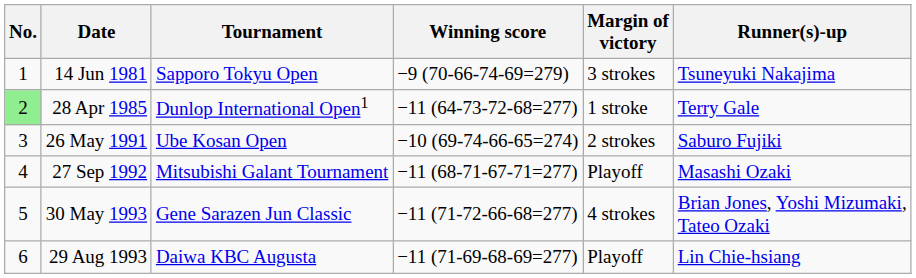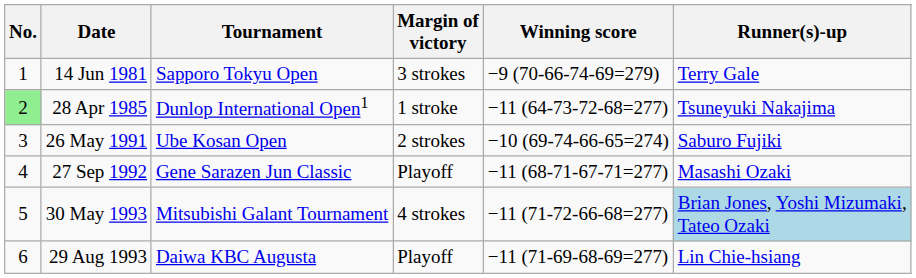 <table class="wikitable" style="font-size:95%;">
 <tr>
 <th>No.</th>
 <th>Date</th>
 <th>Tournament</th>
+<th>Margin of<br>victory</th>
 <th>Winning score</th>
-<th>Margin of<br>victory</th>
 <th>Runner(s)-up</th>
 </tr>
 <tr>
 <td align=center>1</td>
 <td align=right>14 Jun <a href='#'>1981</a></td>
 <td><a href='#'>Sapporo Tokyu Open</a></td>
+<td>3 strokes</td>
 <td>−9 (70-66-74-69=279)</td>
-<td>3 strokes</td>
-<td> <a href='#'>Tsuneyuki Nakajima</a></td>
+<td> <a href='#'>Terry Gale</a></td>
 </tr>
 <tr>
 <td align=center style="background: lightgreen;">2</td>
 <td align=right>28 Apr <a href='#'>1985</a></td>
 <td><a href='#'>Dunlop International Open</a><sup>1</sup></td>
+<td>1 stroke</td>
 <td>−11 (64-73-72-68=277)</td>
-<td>1 stroke</td>
-<td> <a href='#'>Terry Gale</a></td>
+<td> <a href='#'>Tsuneyuki Nakajima</a></td>
 </tr>
 <tr>
 <td align=center>3</td>
 <td align=right>26 May <a href='#'>1991</a></td>
 <td><a href='#'>Ube Kosan Open</a></td>
+<td>2 strokes</td>
 <td>−10 (69-74-66-65=274)</td>
-<td>2 strokes</td>
 <td> <a href='#'>Saburo Fujiki</a></td>
 </tr>
 <tr>
 <td align=center>4</td>
 <td align=right>27 Sep <a href='#'>1992</a></td>
-<td><a href='#'>Mitsubishi Galant Tournament</a></td>
+<td><a href='#'>Gene Sarazen Jun Classic</a></td>
+<td>Playoff</td>
 <td>−11 (68-71-67-71=277)</td>
-<td>Playoff</td>
 <td> <a href='#'>Masashi Ozaki</a></td>
 </tr>
 <tr>
 <td align=center>5</td>
 <td align=right>30 May <a href='#'>1993</a></td>
-<td><a href='#'>Gene Sarazen Jun Classic</a></td>
+<td><a href='#'>Mitsubishi Galant Tournament</a></td>
+<td>4 strokes</td>
 <td>−11 (71-72-66-68=277)</td>
-<td>4 strokes</td>
-<td> <a href='#'>Brian Jones</a>,  <a href='#'>Yoshi Mizumaki</a>,<br> <a href='#'>Tateo Ozaki</a></td>
+<td style="background: lightblue;"> <a href='#'>Brian Jones</a>,  <a href='#'>Yoshi Mizumaki</a>,<br> <a href='#'>Tateo Ozaki</a></td>
 </tr>
 <tr>
 <td align=center>6</td>
 <td align=right>29 Aug 1993</td>
 <td><a href='#'>Daiwa KBC Augusta</a></td>
+<td>Playoff</td>
 <td>−11 (71-69-68-69=277)</td>
-<td>Playoff</td>
 <td> <a href='#'>Lin Chie-hsiang</a></td>
 </tr>
 </table>
